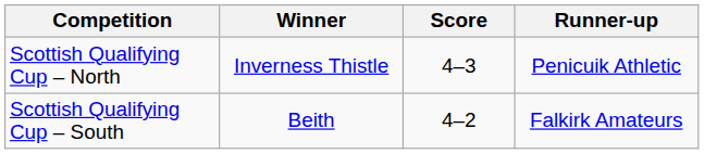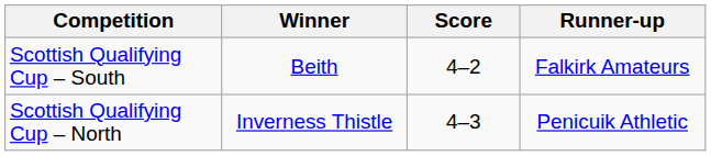 <table class="wikitable" style="text-align: center;">
 <tr>
 <th width=160>Competition</th>
 <th width=135>Winner</th>
 <th width=80>Score</th>
 <th width=135>Runner-up</th>
 </tr>
 <tr>
+<td align=left><a href='#'>Scottish Qualifying Cup</a> – South</td>
+<td><a href='#'>Beith</a></td>
+<td>4–2</td>
+<td><a href='#'>Falkirk Amateurs</a></td>
+</tr>
+<tr>
 <td align=left><a href='#'>Scottish Qualifying Cup</a> – North</td>
 <td><a href='#'>Inverness Thistle</a></td>
 <td>4–3</td>
 <td><a href='#'>Penicuik Athletic</a></td>
 </tr>
-<tr>
-<td align=left><a href='#'>Scottish Qualifying Cup</a> – South</td>
-<td><a href='#'>Beith</a></td>
-<td>4–2</td>
-<td><a href='#'>Falkirk Amateurs</a></td>
-</tr>
 </table>
